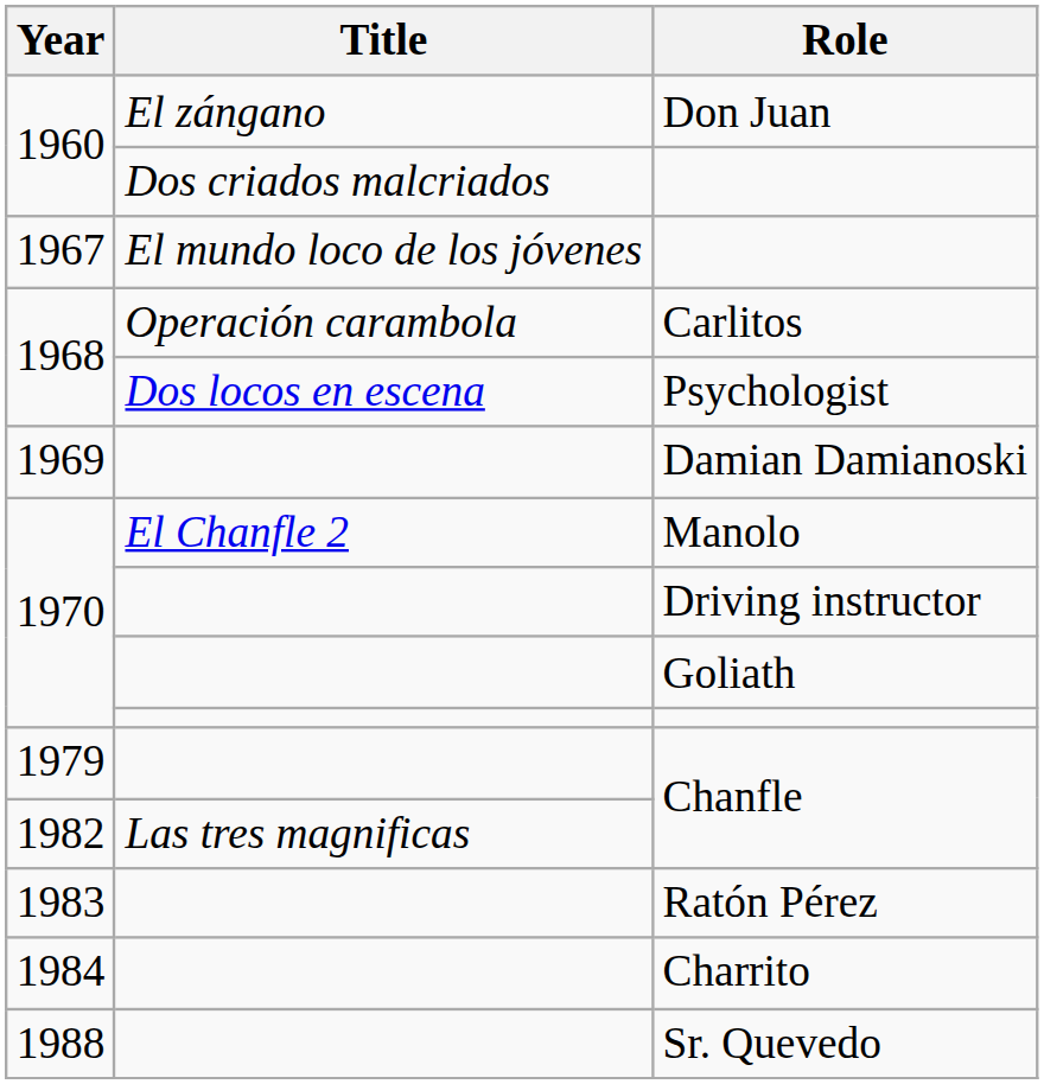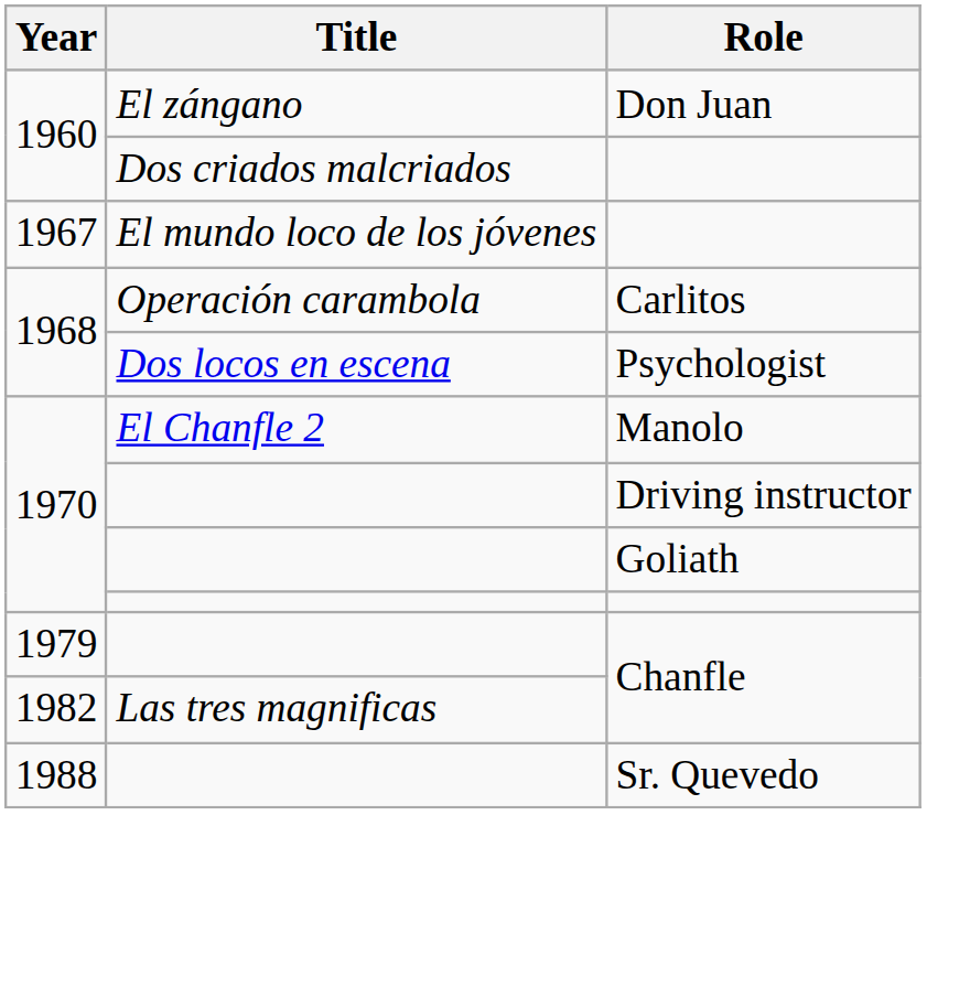 <table class="wikitable">
 <tr>
 <th>Year</th>
 <th>Title</th>
 <th>Role</th>
 </tr>
 <tr>
 <td rowspan="2">1960</td>
 <td><em>El zángano</em></td>
 <td>Don Juan</td>
 </tr>
 <tr>
 <td><em>Dos criados malcriados</em></td>
 <td></td>
 </tr>
 <tr>
 <td>1967</td>
 <td><em>El mundo loco de los jóvenes</em></td>
 <td></td>
 </tr>
 <tr>
 <td rowspan="2">1968</td>
 <td><em>Operación carambola</em></td>
 <td>Carlitos</td>
 </tr>
 <tr>
 <td><em><a href='#'>Dos locos en escena</a></em></td>
 <td>Psychologist</td>
 </tr>
 <tr>
-<td>1969</td>
-<td></td>
-<td>Damian Damianoski</td>
-</tr>
-<tr>
 <td rowspan="4">1970</td>
 <td><em><a href='#'>El Chanfle 2</a></em></td>
 <td>Manolo</td>
 </tr>
 <tr>
 <td></td>
 <td>Driving instructor</td>
 </tr>
 <tr>
 <td></td>
 <td>Goliath</td>
 </tr>
 <tr>
 <td></td>
 <td></td>
 </tr>
 <tr>
 <td>1979</td>
 <td></td>
 <td rowspan="2">Chanfle</td>
 </tr>
 <tr>
 <td>1982</td>
 <td><em>Las tres magnificas</em></td>
 </tr>
 <tr>
-<td>1983</td>
-<td></td>
-<td>Ratón Pérez</td>
-</tr>
-<tr>
-<td>1984</td>
-<td></td>
-<td>Charrito</td>
-</tr>
-<tr>
 <td>1988</td>
 <td></td>
 <td>Sr. Quevedo</td>
 </tr>
 <tr>
 </tr>
 </table>
